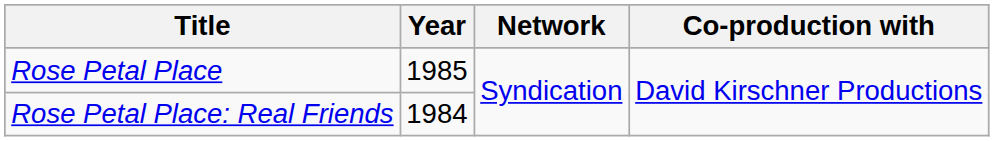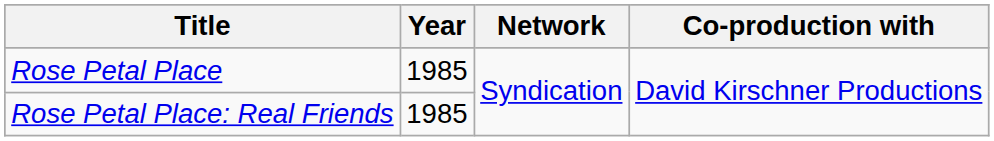 <table class="wikitable sortable">
 <tr>
 <th><strong>Title</strong></th>
 <th><strong>Year</strong></th>
 <th><strong>Network</strong></th>
 <th><strong>Co-production with</strong></th>
 </tr>
 <tr>
 <td><em><a href='#'>Rose Petal Place</a></em></td>
 <td>1985</td>
 <td rowspan="2"><a href='#'>Syndication</a></td>
 <td rowspan="2"><a href='#'>David Kirschner Productions</a></td>
 </tr>
 <tr>
 <td><em><a href='#'>Rose Petal Place: Real Friends</a></em></td>
-<td>1984</td>
+<td>1985</td>
 </tr>
 </table>
